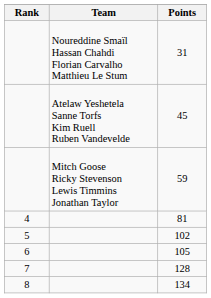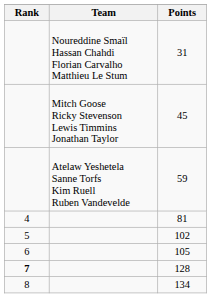 <table class="wikitable" width=50%>
 <tr>
 </tr>
 <tr>
 <th width=10%>Rank</th>
 <th width=30%>Team</th>
 <th width=10%>Points</th>
 </tr>
 <tr align="center">
 <td></td>
 <td align="left"><br>Noureddine Smaïl<br>Hassan Chahdi<br>Florian Carvalho<br>Matthieu Le Stum</td>
 <td>31</td>
 </tr>
 <tr align="center">
 <td></td>
-<td align="left"><br>Atelaw Yeshetela<br>Sanne Torfs<br>Kim Ruell<br>Ruben Vandevelde</td>
+<td align="left"><br>Mitch Goose<br>Ricky Stevenson<br>Lewis Timmins<br>Jonathan Taylor</td>
 <td>45</td>
 </tr>
 <tr align="center">
 <td></td>
-<td align="left"><br>Mitch Goose<br>Ricky Stevenson<br>Lewis Timmins<br>Jonathan Taylor</td>
+<td align="left"><br>Atelaw Yeshetela<br>Sanne Torfs<br>Kim Ruell<br>Ruben Vandevelde</td>
 <td>59</td>
 </tr>
 <tr align="center">
 <td>4</td>
 <td align="left"></td>
 <td>81</td>
 </tr>
 <tr align="center">
 <td>5</td>
 <td align="left"></td>
 <td>102</td>
 </tr>
 <tr align="center">
 <td>6</td>
 <td align="left"></td>
 <td>105</td>
 </tr>
 <tr align="center">
-<td>7</td>
+<td><strong>7</strong></td>
 <td align="left"></td>
 <td>128</td>
 </tr>
 <tr align="center">
 <td>8</td>
 <td align="left"></td>
 <td>134</td>
 </tr>
 </table>
